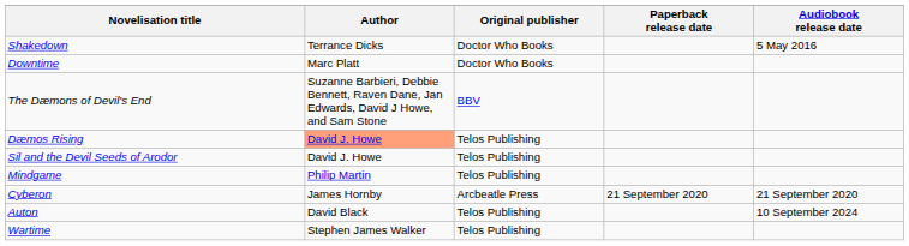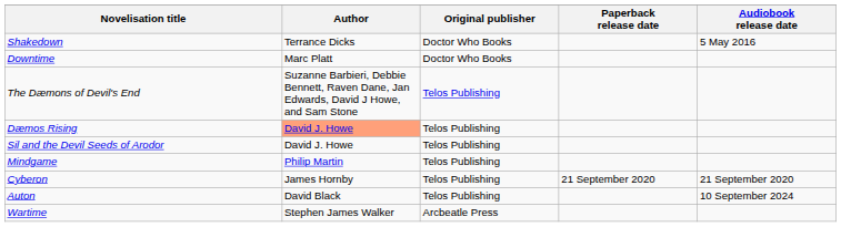 <table class="wikitable sortable">
 <tr>
 </tr>
 <tr>
 <th style="width:30%;">Novelisation title</th>
 <th style="width:15%;">Author</th>
 <th style="width:15%;">Original publisher</th>
 <th style="width:15%;" data-sort-type=date>Paperback <br>release date</th>
 <th style="width:15%;" data-sort-type=date><a href='#'>Audiobook</a> <br>release date</th>
 </tr>
 <tr>
 <td><em><a href='#'>Shakedown</a></em></td>
 <td data-sort-value="Dicks, Terrance">Terrance Dicks</td>
 <td>Doctor Who Books</td>
 <td></td>
 <td>5 May 2016</td>
 </tr>
 <tr>
 <td><em><a href='#'>Downtime</a></em></td>
 <td data-sort-value="Platt, Marc">Marc Platt</td>
 <td>Doctor Who Books</td>
 <td></td>
 <td></td>
 </tr>
 <tr>
 <td><em>The Dæmons of Devil's End</em></td>
 <td data-sort-value="Barbieri, Suzanne, Debbie Bennett, Raven Dane, Jan Edwards, David J Howe, and Sam Stone">Suzanne Barbieri, Debbie Bennett, Raven Dane, Jan Edwards, David J Howe, and Sam Stone</td>
-<td><a href='#'>BBV</a></td>
+<td><a href='#'>Telos Publishing</a></td>
 <td></td>
 <td></td>
 </tr>
 <tr>
 <td><em><a href='#'>Dæmos Rising</a></em></td>
 <td data-sort-value="Howe, David J" style="background: lightsalmon;"><a href='#'>David J. Howe</a></td>
 <td>Telos Publishing</td>
 <td></td>
 <td></td>
 </tr>
 <tr>
 <td><em><a href='#'>Sil and the Devil Seeds of Arodor</a> </em></td>
 <td data-sort-value="Howe, David J">David J. Howe</td>
 <td>Telos Publishing</td>
 <td></td>
 <td></td>
 </tr>
 <tr>
 <td><em><a href='#'>Mindgame</a></em></td>
 <td data-sort-value="Martin, Philip"><a href='#'>Philip Martin</a></td>
 <td>Telos Publishing</td>
 <td></td>
 <td></td>
 </tr>
 <tr>
 <td><em><a href='#'>Cyberon</a></em></td>
 <td data-sort-value="Hornby, James">James Hornby</td>
-<td>Arcbeatle Press</td>
+<td>Telos Publishing</td>
 <td>21 September 2020</td>
 <td>21 September 2020</td>
 </tr>
 <tr>
 <td><em><a href='#'>Auton</a></em></td>
 <td data-sort-value="Black, David">David Black</td>
 <td>Telos Publishing</td>
 <td></td>
 <td>10 September 2024</td>
 </tr>
 <tr>
 <td><em><a href='#'>Wartime</a></em></td>
 <td data-sort-value="Walker, Stephen James">Stephen James Walker</td>
-<td>Telos Publishing</td>
+<td>Arcbeatle Press</td>
 <td></td>
 <td></td>
 </tr>
 </table>
